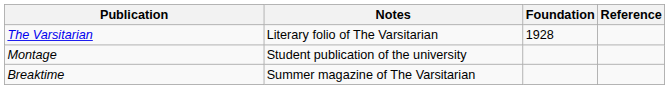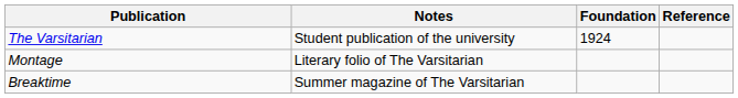 <table class="wikitable sortable"  style="width:85%; font-size:90%;">
 <tr>
 <th style="width:40%;">Publication</th>
 <th ! style="width:40%;" class="unsortable">Notes</th>
 <th ! style="width:10%;">Foundation</th>
 <th ! style="width:10%;" class="unsortable">Reference</th>
 </tr>
 <tr>
 <td><em><a href='#'>The Varsitarian</a></em></td>
-<td>Literary folio of The Varsitarian</td>
-<td>1928</td>
+<td>Student publication of the university</td>
+<td>1924</td>
 <td style="text-align:center;"></td>
 </tr>
 <tr>
 <td><em>Montage</em></td>
-<td>Student publication of the university</td>
+<td>Literary folio of The Varsitarian</td>
 <td></td>
 <td style="text-align:center;"></td>
 </tr>
 <tr>
 <td><em>Breaktime</em></td>
 <td>Summer magazine of The Varsitarian</td>
 <td></td>
 <td style="text-align:center;"></td>
 </tr>
 </table>
